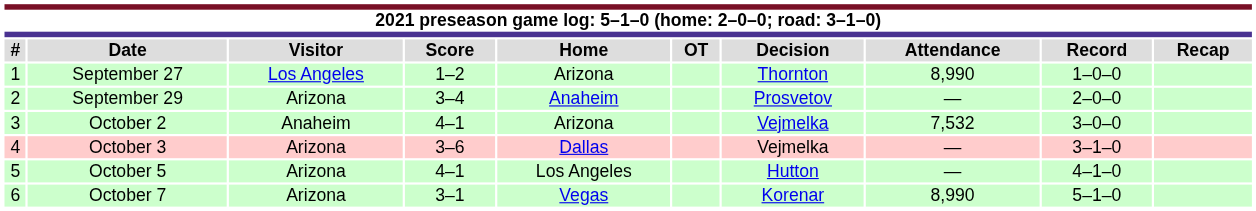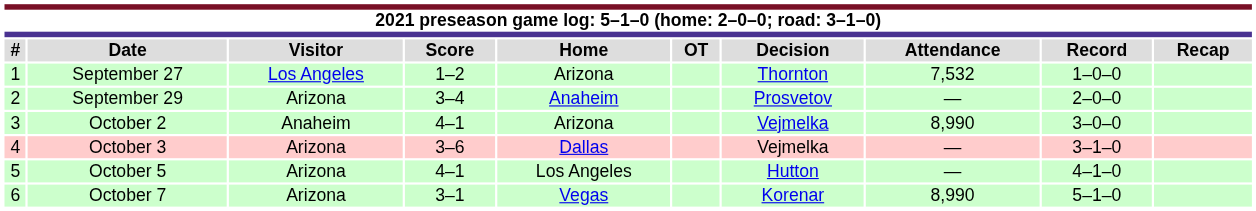 <table class="toccolours collapsible collapsed" style="width:90%; clear:both; margin:1.5em auto; text-align:center;">
 <tr>
 <th colspan=10 style="background:#FFFFFF; border-top:#791026 5px solid; border-bottom:#4A3291 5px solid;">2021 preseason game log: 5–1–0 (home: 2–0–0; road: 3–1–0)</th>
 </tr>
 <tr style="background:#ddd;">
 <th>#</th>
 <th>Date</th>
 <th>Visitor</th>
 <th>Score</th>
 <th>Home</th>
 <th>OT</th>
 <th>Decision</th>
 <th>Attendance</th>
 <th>Record</th>
 <th>Recap</th>
 </tr>
 <tr style="background:#cfc;">
 <td>1</td>
 <td>September 27</td>
 <td><a href='#'>Los Angeles</a></td>
 <td>1–2</td>
 <td>Arizona</td>
 <td></td>
 <td><a href='#'>Thornton</a></td>
-<td>8,990</td>
+<td>7,532</td>
 <td>1–0–0</td>
 <td></td>
 </tr>
 <tr style="background:#cfc;">
 <td>2</td>
 <td>September 29</td>
 <td>Arizona</td>
 <td>3–4</td>
 <td><a href='#'>Anaheim</a></td>
 <td></td>
 <td><a href='#'>Prosvetov</a></td>
 <td>—</td>
 <td>2–0–0</td>
 <td></td>
 </tr>
 <tr style="background:#cfc;">
 <td>3</td>
 <td>October 2</td>
 <td>Anaheim</td>
 <td>4–1</td>
 <td>Arizona</td>
 <td></td>
 <td><a href='#'>Vejmelka</a></td>
-<td>7,532</td>
+<td>8,990</td>
 <td>3–0–0</td>
 <td></td>
 </tr>
 <tr style="background:#fcc;">
 <td>4</td>
 <td>October 3</td>
 <td>Arizona</td>
 <td>3–6</td>
 <td><a href='#'>Dallas</a></td>
 <td></td>
 <td>Vejmelka</td>
 <td>—</td>
 <td>3–1–0</td>
 <td></td>
 </tr>
 <tr style="background:#cfc;">
 <td>5</td>
 <td>October 5</td>
 <td>Arizona</td>
 <td>4–1</td>
 <td>Los Angeles</td>
 <td></td>
 <td><a href='#'>Hutton</a></td>
 <td>—</td>
 <td>4–1–0</td>
 <td></td>
 </tr>
 <tr style="background:#cfc;">
 <td>6</td>
 <td>October 7</td>
 <td>Arizona</td>
 <td>3–1</td>
 <td><a href='#'>Vegas</a></td>
 <td></td>
 <td><a href='#'>Korenar</a></td>
 <td>8,990</td>
 <td>5–1–0</td>
 <td></td>
 </tr>
 <tr>
 <td colspan="10" style="text-align:center;"></td>
 </tr>
 </table>
